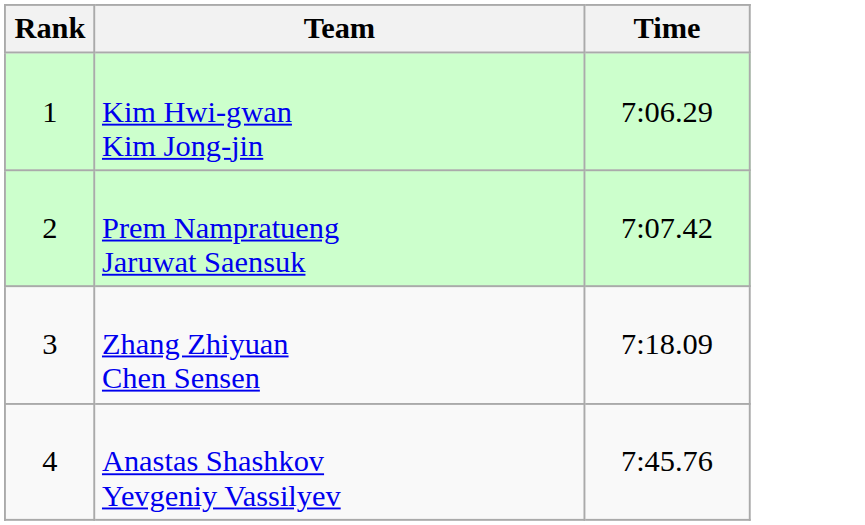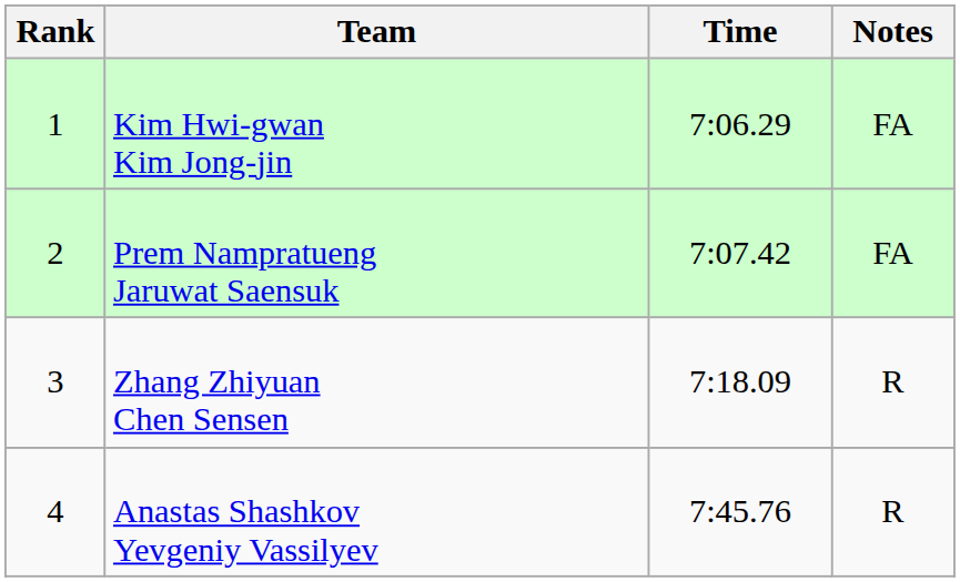 <table class=wikitable style="text-align:center">
 <tr>
 <th width=40>Rank</th>
 <th width=250>Team</th>
 <th width=80>Time</th>
+<th width=50>Notes</th>
 </tr>
 <tr bgcolor="ccffcc">
 <td>1</td>
 <td align="left"><br><a href='#'>Kim Hwi-gwan</a><br><a href='#'>Kim Jong-jin</a></td>
 <td>7:06.29</td>
+<td>FA</td>
 </tr>
 <tr bgcolor="ccffcc">
 <td>2</td>
 <td align="left"><br><a href='#'>Prem Nampratueng</a><br><a href='#'>Jaruwat Saensuk</a></td>
 <td>7:07.42</td>
+<td>FA</td>
 </tr>
 <tr>
 <td>3</td>
 <td align="left"><br><a href='#'>Zhang Zhiyuan</a><br><a href='#'>Chen Sensen</a></td>
 <td>7:18.09</td>
+<td>R</td>
 </tr>
 <tr>
 <td>4</td>
 <td align="left"><br><a href='#'>Anastas Shashkov</a><br><a href='#'>Yevgeniy Vassilyev</a></td>
 <td>7:45.76</td>
+<td>R</td>
 </tr>
 </table>
